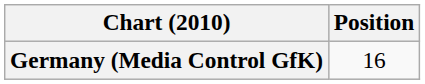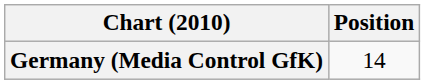 <table class="wikitable plainrowheaders" style="text-align:center">
 <tr>
 <th scope="col">Chart (2010)</th>
 <th scope="col">Position</th>
 </tr>
 <tr>
 <th scope="row">Germany (Media Control GfK)</th>
-<td>16</td>
+<td>14</td>
 </tr>
 </table>
